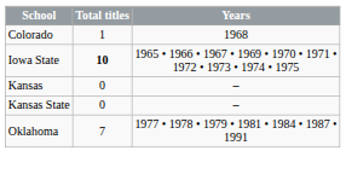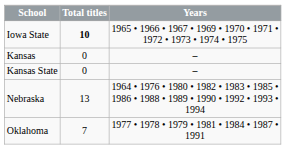 <table class="wikitable" align="right" width="auto">
 <tr>
 </tr>
 <tr>
 <th style="background:#949CA1;color:white;">School</th>
 <th style="background:#949CA1;color:white;">Total titles</th>
 <th style="background:#949CA1;color:white;">Years</th>
-</tr>
-<tr>
-<td>Colorado</td>
-<td align="center">1</td>
-<td align="center">1968</td>
 </tr>
 <tr>
 <td>Iowa State</td>
 <td align="center"><strong>10</strong></td>
 <td align="center">1965 • 1966 • 1967 • 1969 • 1970 • 1971 •<br>1972 • 1973 • 1974 • 1975</td>
 </tr>
 <tr>
 <td>Kansas</td>
 <td align="center">0</td>
 <td align="center"><strong>–</strong></td>
 </tr>
 <tr>
 <td>Kansas State</td>
 <td align="center">0</td>
 <td align="center"><strong>–</strong></td>
 </tr>
 <tr>
+<td>Nebraska</td>
+<td align="center">13</td>
+<td align="center">1964 • 1976 • 1980 • 1982 • 1983 • 1985 •<br>1986 • 1988 • 1989 • 1990 • 1992 • 1993 •<br>1994</td>
+</tr>
+<tr>
 <td>Oklahoma</td>
 <td align="center">7</td>
 <td align="center">1977 • 1978 • 1979 • 1981 • 1984 • 1987 •<br>1991</td>
 </tr>
 </table>
